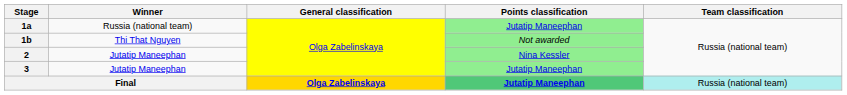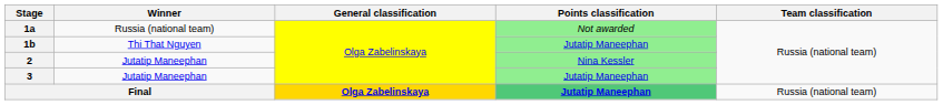 <table class="wikitable" style="text-align: center; font-size:smaller;">
 <tr>
 <th style="width:2%;">Stage</th>
 <th style="width:12.25%;">Winner</th>
 <th style="width:12.25%;">General classification<br></th>
 <th style="width:12.25%;">Points classification<br></th>
 <th style="width:12.25%;">Team classification</th>
 </tr>
 <tr>
 <th>1a</th>
 <td>Russia (national team)</td>
 <td style="background:yellow;" rowspan=4><a href='#'>Olga Zabelinskaya</a></td>
-<td style="background:lightgreen;"><a href='#'>Jutatip Maneephan</a></td>
+<td style="background:lightgreen;"><em>Not awarded</em></td>
 <td rowspan=4>Russia (national team)</td>
 </tr>
 <tr>
 <th>1b</th>
 <td><a href='#'>Thi That Nguyen</a></td>
-<td style="background:lightgreen;"><em>Not awarded</em></td>
+<td style="background:lightgreen;"><a href='#'>Jutatip Maneephan</a></td>
 </tr>
 <tr>
 <th>2</th>
 <td><a href='#'>Jutatip Maneephan</a></td>
 <td style="background:lightgreen;"><a href='#'>Nina Kessler</a></td>
 </tr>
 <tr>
 <th>3</th>
 <td><a href='#'>Jutatip Maneephan</a></td>
 <td style="background:lightgreen;"><a href='#'>Jutatip Maneephan</a></td>
 </tr>
 <tr>
 <th colspan="2">Final</th>
 <th style="background:gold;"><a href='#'>Olga Zabelinskaya</a></th>
 <th style="background:#50c878;"><a href='#'>Jutatip Maneephan</a></th>
-<td style="background: paleturquoise;">Russia (national team)</td>
+<td>Russia (national team)</td>
 </tr>
 </table>
